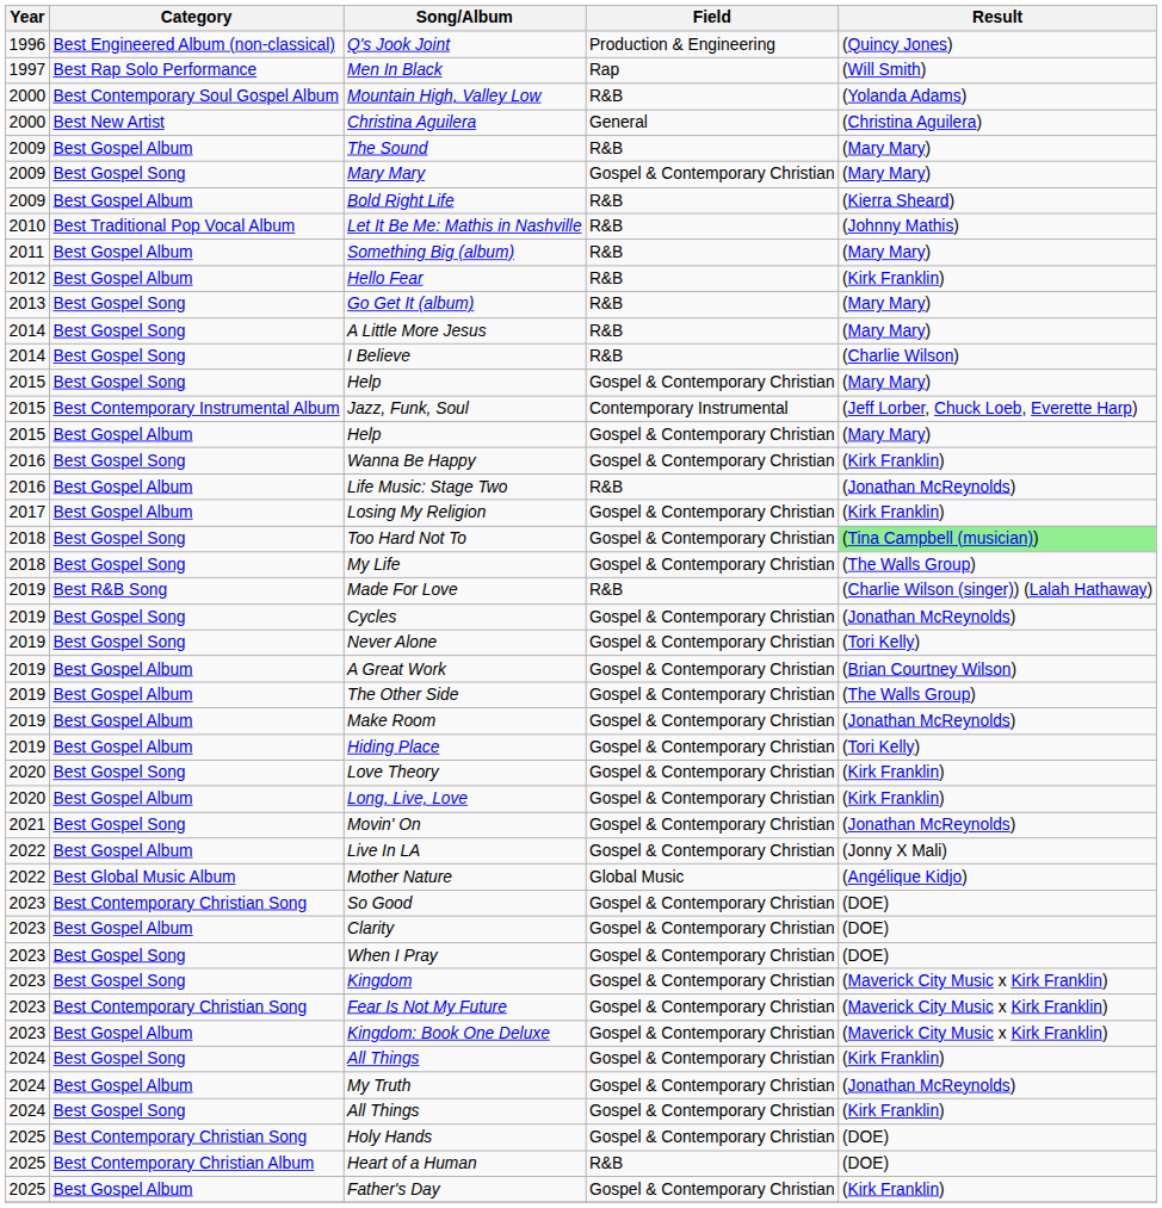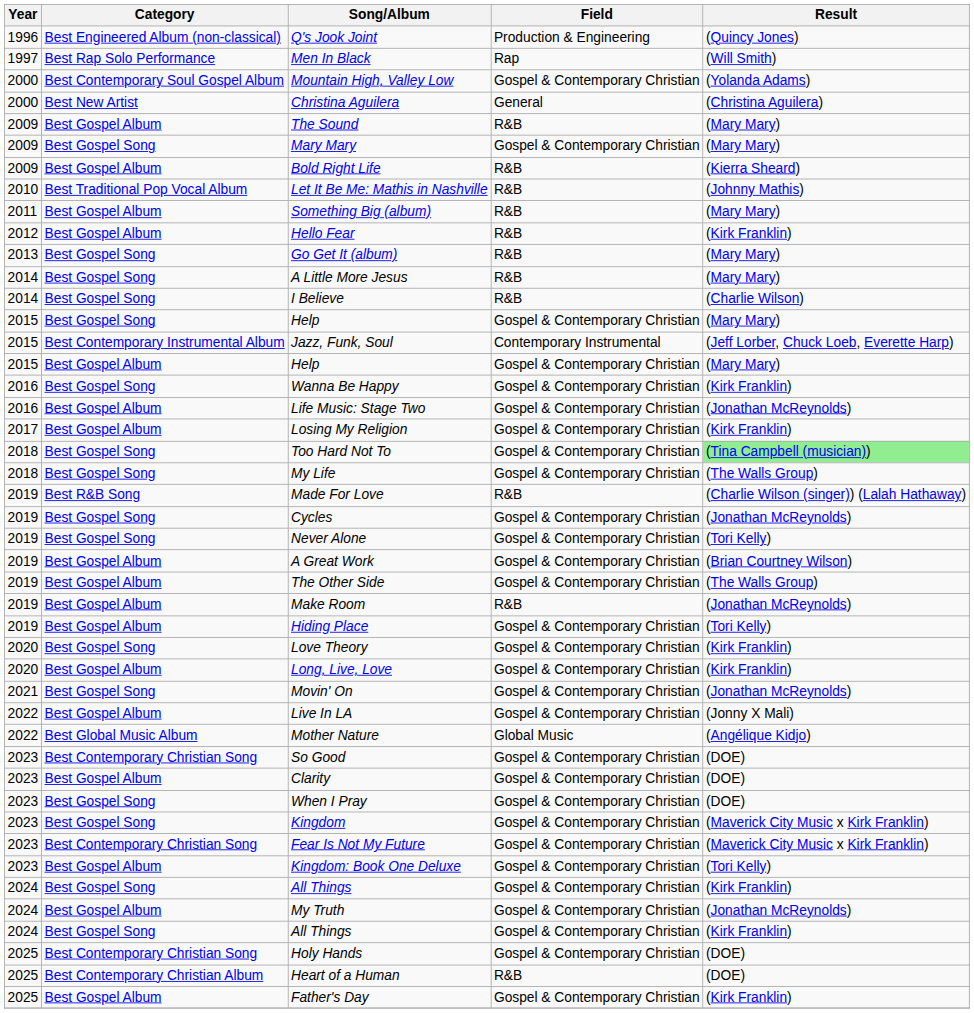 <table class="wikitable">
 <tr>
 <th>Year</th>
 <th>Category</th>
 <th>Song/Album</th>
 <th>Field</th>
 <th>Result</th>
 </tr>
 <tr>
 <td>1996</td>
 <td><a href='#'>Best Engineered Album (non-classical)</a></td>
 <td><em><a href='#'>Q's Jook Joint</a></em></td>
 <td>Production & Engineering</td>
 <td> (<a href='#'>Quincy Jones</a>)</td>
 </tr>
 <tr>
 <td>1997</td>
 <td><a href='#'>Best Rap Solo Performance</a></td>
 <td><em><a href='#'>Men In Black</a></em></td>
 <td>Rap</td>
 <td> (<a href='#'>Will Smith</a>)</td>
 </tr>
 <tr>
 <td>2000</td>
 <td><a href='#'>Best Contemporary Soul Gospel Album</a></td>
 <td><em><a href='#'>Mountain High, Valley Low</a></em></td>
-<td>R&B</td>
+<td>Gospel & Contemporary Christian</td>
 <td> (<a href='#'>Yolanda Adams</a>)</td>
 </tr>
 <tr>
 <td>2000</td>
 <td><a href='#'>Best New Artist</a></td>
 <td><em><a href='#'>Christina Aguilera</a></em></td>
 <td>General</td>
 <td> (<a href='#'>Christina Aguilera</a>)</td>
 </tr>
 <tr>
 <td>2009</td>
 <td><a href='#'>Best Gospel Album</a></td>
 <td><em><a href='#'>The Sound</a></em></td>
 <td>R&B</td>
 <td> (<a href='#'>Mary Mary</a>)</td>
 </tr>
 <tr>
 <td>2009</td>
 <td><a href='#'>Best Gospel Song</a></td>
 <td><em><a href='#'>Mary Mary</a></em></td>
 <td>Gospel & Contemporary Christian</td>
 <td> (<a href='#'>Mary Mary</a>)</td>
 </tr>
 <tr>
 <td>2009</td>
 <td><a href='#'>Best Gospel Album</a></td>
 <td><em><a href='#'>Bold Right Life</a></em></td>
 <td>R&B</td>
 <td> (<a href='#'>Kierra Sheard</a>)</td>
 </tr>
 <tr>
 <td>2010</td>
 <td><a href='#'>Best Traditional Pop Vocal Album</a></td>
 <td><em><a href='#'>Let It Be Me: Mathis in Nashville</a></em></td>
 <td>R&B</td>
 <td> (<a href='#'>Johnny Mathis</a>)</td>
 </tr>
 <tr>
 <td>2011</td>
 <td><a href='#'>Best Gospel Album</a></td>
 <td><em><a href='#'>Something Big (album)</a></em></td>
 <td>R&B</td>
 <td> (<a href='#'>Mary Mary</a>)</td>
 </tr>
 <tr>
 <td>2012</td>
 <td><a href='#'>Best Gospel Album</a></td>
 <td><em><a href='#'>Hello Fear</a></em></td>
 <td>R&B</td>
 <td> (<a href='#'>Kirk Franklin</a>)</td>
 </tr>
 <tr>
 <td>2013</td>
 <td><a href='#'>Best Gospel Song</a></td>
 <td><em><a href='#'>Go Get It (album)</a></em></td>
 <td>R&B</td>
 <td> (<a href='#'>Mary Mary</a>)</td>
 </tr>
 <tr>
 <td>2014</td>
 <td><a href='#'>Best Gospel Song</a></td>
 <td><em>A Little More Jesus</em></td>
 <td>R&B</td>
 <td> (<a href='#'>Mary Mary</a>)</td>
 </tr>
 <tr>
 <td>2014</td>
 <td><a href='#'>Best Gospel Song</a></td>
 <td><em>I Believe</em></td>
 <td>R&B</td>
 <td> (<a href='#'>Charlie Wilson</a>)</td>
 </tr>
 <tr>
 <td>2015</td>
 <td><a href='#'>Best Gospel Song</a></td>
 <td><em>Help</em></td>
 <td>Gospel & Contemporary Christian</td>
 <td> (<a href='#'>Mary Mary</a>)</td>
 </tr>
 <tr>
 <td>2015</td>
 <td><a href='#'>Best Contemporary Instrumental Album</a></td>
 <td><em>Jazz, Funk, Soul</em></td>
 <td>Contemporary Instrumental</td>
 <td> (<a href='#'>Jeff Lorber</a>, <a href='#'>Chuck Loeb</a>, <a href='#'>Everette Harp</a>)</td>
 </tr>
 <tr>
 <td>2015</td>
 <td><a href='#'>Best Gospel Album</a></td>
 <td><em>Help</em></td>
 <td>Gospel & Contemporary Christian</td>
 <td> (<a href='#'>Mary Mary</a>)</td>
 </tr>
 <tr>
 <td>2016</td>
 <td><a href='#'>Best Gospel Song</a></td>
 <td><em>Wanna Be Happy</em></td>
 <td>Gospel & Contemporary Christian</td>
 <td> (<a href='#'>Kirk Franklin</a>)</td>
 </tr>
 <tr>
 <td>2016</td>
 <td><a href='#'>Best Gospel Album</a></td>
 <td><em>Life Music: Stage Two</em></td>
-<td>R&B</td>
+<td>Gospel & Contemporary Christian</td>
 <td> (<a href='#'>Jonathan McReynolds</a>)</td>
 </tr>
 <tr>
 <td>2017</td>
 <td><a href='#'>Best Gospel Album</a></td>
 <td><em>Losing My Religion</em></td>
 <td>Gospel & Contemporary Christian</td>
 <td> (<a href='#'>Kirk Franklin</a>)</td>
 </tr>
 <tr>
 <td>2018</td>
 <td><a href='#'>Best Gospel Song</a></td>
 <td><em>Too Hard Not To</em></td>
 <td>Gospel & Contemporary Christian</td>
 <td style="background: lightgreen;"> (<a href='#'>Tina Campbell (musician)</a>)</td>
 </tr>
 <tr>
 <td>2018</td>
 <td><a href='#'>Best Gospel Song</a></td>
 <td><em>My Life</em></td>
 <td>Gospel & Contemporary Christian</td>
 <td> (<a href='#'>The Walls Group</a>)</td>
 </tr>
 <tr>
 <td>2019</td>
 <td><a href='#'>Best R&B Song</a></td>
 <td><em>Made For Love</em></td>
 <td>R&B</td>
 <td> (<a href='#'>Charlie Wilson (singer)</a>) (<a href='#'>Lalah Hathaway</a>)</td>
 </tr>
 <tr>
 <td>2019</td>
 <td><a href='#'>Best Gospel Song</a></td>
 <td><em>Cycles</em></td>
 <td>Gospel & Contemporary Christian</td>
 <td> (<a href='#'>Jonathan McReynolds</a>)</td>
 </tr>
 <tr>
 <td>2019</td>
 <td><a href='#'>Best Gospel Song</a></td>
 <td><em>Never Alone</em></td>
 <td>Gospel & Contemporary Christian</td>
 <td> (<a href='#'>Tori Kelly</a>)</td>
 </tr>
 <tr>
 <td>2019</td>
 <td><a href='#'>Best Gospel Album</a></td>
 <td><em>A Great Work</em></td>
 <td>Gospel & Contemporary Christian</td>
 <td> (<a href='#'>Brian Courtney Wilson</a>)</td>
 </tr>
 <tr>
 <td>2019</td>
 <td><a href='#'>Best Gospel Album</a></td>
 <td><em>The Other Side</em></td>
 <td>Gospel & Contemporary Christian</td>
 <td> (<a href='#'>The Walls Group</a>)</td>
 </tr>
 <tr>
 <td>2019</td>
 <td><a href='#'>Best Gospel Album</a></td>
 <td><em>Make Room</em></td>
-<td>Gospel & Contemporary Christian</td>
+<td>R&B</td>
 <td> (<a href='#'>Jonathan McReynolds</a>)</td>
 </tr>
 <tr>
 <td>2019</td>
 <td><a href='#'>Best Gospel Album</a></td>
 <td><em><a href='#'>Hiding Place</a></em></td>
 <td>Gospel & Contemporary Christian</td>
 <td> (<a href='#'>Tori Kelly</a>)</td>
 </tr>
 <tr>
 <td>2020</td>
 <td><a href='#'>Best Gospel Song</a></td>
 <td><em>Love Theory</em></td>
 <td>Gospel & Contemporary Christian</td>
 <td> (<a href='#'>Kirk Franklin</a>)</td>
 </tr>
 <tr>
 <td>2020</td>
 <td><a href='#'>Best Gospel Album</a></td>
 <td><em><a href='#'>Long, Live, Love</a></em></td>
 <td>Gospel & Contemporary Christian</td>
 <td> (<a href='#'>Kirk Franklin</a>)</td>
 </tr>
 <tr>
 <td>2021</td>
 <td><a href='#'>Best Gospel Song</a></td>
 <td><em>Movin' On</em></td>
 <td>Gospel & Contemporary Christian</td>
 <td> (<a href='#'>Jonathan McReynolds</a>)</td>
 </tr>
 <tr>
 <td>2022</td>
 <td><a href='#'>Best Gospel Album</a></td>
 <td><em>Live In LA</em></td>
 <td>Gospel & Contemporary Christian</td>
 <td> (Jonny X Mali)</td>
 </tr>
 <tr>
 <td>2022</td>
 <td><a href='#'>Best Global Music Album</a></td>
 <td><em>Mother Nature</em></td>
 <td>Global Music</td>
 <td> (<a href='#'>Angélique Kidjo</a>)</td>
 </tr>
 <tr>
 <td>2023</td>
 <td><a href='#'>Best Contemporary Christian Song</a></td>
 <td><em>So Good</em></td>
 <td>Gospel & Contemporary Christian</td>
 <td> (DOE)</td>
 </tr>
 <tr>
 <td>2023</td>
 <td><a href='#'>Best Gospel Album</a></td>
 <td><em>Clarity</em></td>
 <td>Gospel & Contemporary Christian</td>
 <td> (DOE)</td>
 </tr>
 <tr>
 <td>2023</td>
 <td><a href='#'>Best Gospel Song</a></td>
 <td><em>When I Pray</em></td>
 <td>Gospel & Contemporary Christian</td>
 <td> (DOE)</td>
 </tr>
 <tr>
 <td>2023</td>
 <td><a href='#'>Best Gospel Song</a></td>
 <td><em><a href='#'>Kingdom</a></em></td>
 <td>Gospel & Contemporary Christian</td>
 <td> (<a href='#'>Maverick City Music</a> x <a href='#'>Kirk Franklin</a>)</td>
 </tr>
 <tr>
 <td>2023</td>
 <td><a href='#'>Best Contemporary Christian Song</a></td>
 <td><em><a href='#'>Fear Is Not My Future</a></em></td>
 <td>Gospel & Contemporary Christian</td>
 <td> (<a href='#'>Maverick City Music</a> x <a href='#'>Kirk Franklin</a>)</td>
 </tr>
 <tr>
 <td>2023</td>
 <td><a href='#'>Best Gospel Album</a></td>
 <td><em><a href='#'>Kingdom: Book One Deluxe</a></em></td>
 <td>Gospel & Contemporary Christian</td>
-<td> (<a href='#'>Maverick City Music</a> x <a href='#'>Kirk Franklin</a>)</td>
+<td> (<a href='#'>Tori Kelly</a>)</td>
 </tr>
 <tr>
 <td>2024</td>
 <td><a href='#'>Best Gospel Song</a></td>
 <td><em><a href='#'>All Things</a></em></td>
 <td>Gospel & Contemporary Christian</td>
 <td> (<a href='#'>Kirk Franklin</a>)</td>
 </tr>
 <tr>
 <td>2024</td>
 <td><a href='#'>Best Gospel Album</a></td>
 <td><em>My Truth</em></td>
 <td>Gospel & Contemporary Christian</td>
 <td> (<a href='#'>Jonathan McReynolds</a>)</td>
 </tr>
 <tr>
 <td>2024</td>
 <td><a href='#'>Best Gospel Song</a></td>
 <td><em>All Things</em></td>
 <td>Gospel & Contemporary Christian</td>
 <td> (<a href='#'>Kirk Franklin</a>)</td>
 </tr>
 <tr>
 <td>2025</td>
 <td><a href='#'>Best Contemporary Christian Song</a></td>
 <td><em>Holy Hands</em></td>
 <td>Gospel & Contemporary Christian</td>
 <td> (DOE)</td>
 </tr>
 <tr>
 <td>2025</td>
 <td><a href='#'>Best Contemporary Christian Album</a></td>
 <td><em>Heart of a Human</em></td>
 <td>R&B</td>
 <td> (DOE)</td>
 </tr>
 <tr>
 <td>2025</td>
 <td><a href='#'>Best Gospel Album</a></td>
 <td><em>Father's Day</em></td>
 <td>Gospel & Contemporary Christian</td>
 <td> (<a href='#'>Kirk Franklin</a>)</td>
 </tr>
 <tr>
 </tr>
 </table>
